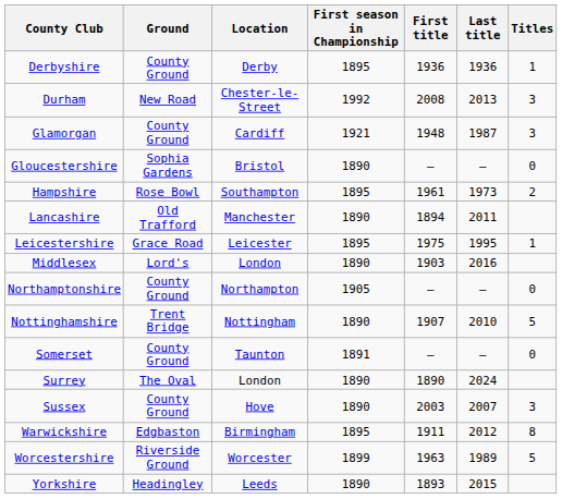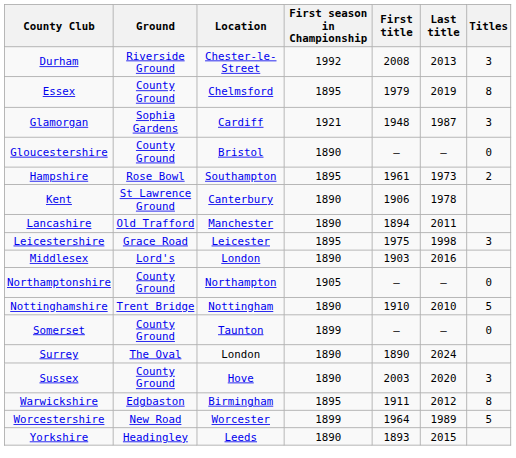 <table class="wikitable sortable" style="text-align:center">
 <tr>
 <th>County Club</th>
 <th>Ground</th>
 <th>Location</th>
 <th>First season in<br> Championship</th>
 <th>First title</th>
 <th>Last title</th>
 <th>Titles</th>
 </tr>
 <tr>
-<td><a href='#'>Derbyshire</a></td>
-<td><a href='#'>County Ground</a></td>
-<td><a href='#'>Derby</a></td>
-<td>1895</td>
-<td>1936</td>
-<td>1936</td>
-<td>1</td>
-</tr>
-<tr>
 <td><a href='#'>Durham</a></td>
-<td><a href='#'>New Road</a></td>
+<td><a href='#'>Riverside Ground</a></td>
 <td><a href='#'>Chester-le-Street</a></td>
 <td>1992</td>
 <td>2008</td>
 <td>2013</td>
 <td>3</td>
 </tr>
 <tr>
+<td><a href='#'>Essex</a></td>
+<td><a href='#'>County Ground</a></td>
+<td><a href='#'>Chelmsford</a></td>
+<td>1895</td>
+<td>1979</td>
+<td>2019</td>
+<td>8</td>
+</tr>
+<tr>
 <td><a href='#'>Glamorgan</a></td>
-<td><a href='#'>County Ground</a></td>
+<td><a href='#'>Sophia Gardens</a></td>
 <td><a href='#'>Cardiff</a></td>
 <td>1921</td>
 <td>1948</td>
 <td>1987</td>
 <td>3</td>
 </tr>
 <tr>
 <td><a href='#'>Gloucestershire</a></td>
-<td><a href='#'>Sophia Gardens</a></td>
+<td><a href='#'>County Ground</a></td>
 <td><a href='#'>Bristol</a></td>
 <td>1890</td>
 <td>–</td>
 <td>–</td>
 <td>0</td>
 </tr>
 <tr>
 <td><a href='#'>Hampshire</a></td>
 <td><a href='#'>Rose Bowl</a></td>
 <td><a href='#'>Southampton</a></td>
 <td>1895</td>
 <td>1961</td>
 <td>1973</td>
 <td>2</td>
 </tr>
 <tr>
+<td><a href='#'>Kent</a></td>
+<td><a href='#'>St Lawrence Ground</a></td>
+<td><a href='#'>Canterbury</a></td>
+<td>1890</td>
+<td>1906</td>
+<td>1978</td>
+<td></td>
+</tr>
+<tr>
 <td><a href='#'>Lancashire</a></td>
 <td><a href='#'>Old Trafford</a></td>
 <td><a href='#'>Manchester</a></td>
 <td>1890</td>
 <td>1894</td>
 <td>2011</td>
 <td></td>
 </tr>
 <tr>
 <td><a href='#'>Leicestershire</a></td>
 <td><a href='#'>Grace Road</a></td>
 <td><a href='#'>Leicester</a></td>
 <td>1895</td>
 <td>1975</td>
-<td>1995</td>
-<td>1</td>
+<td>1998</td>
+<td>3</td>
 </tr>
 <tr>
 <td><a href='#'>Middlesex</a></td>
 <td><a href='#'>Lord's</a></td>
 <td><a href='#'>London</a></td>
 <td>1890</td>
 <td>1903</td>
 <td>2016</td>
 <td></td>
 </tr>
 <tr>
 <td><a href='#'>Northamptonshire</a></td>
 <td><a href='#'>County Ground</a></td>
 <td><a href='#'>Northampton</a></td>
 <td>1905</td>
 <td>–</td>
 <td>–</td>
 <td>0</td>
 </tr>
 <tr>
 <td><a href='#'>Nottinghamshire</a></td>
 <td><a href='#'>Trent Bridge</a></td>
 <td><a href='#'>Nottingham</a></td>
 <td>1890</td>
-<td>1907</td>
+<td>1910</td>
 <td>2010</td>
 <td>5</td>
 </tr>
 <tr>
 <td><a href='#'>Somerset</a></td>
 <td><a href='#'>County Ground</a></td>
 <td><a href='#'>Taunton</a></td>
-<td>1891</td>
+<td>1899</td>
 <td>–</td>
 <td>–</td>
 <td>0</td>
 </tr>
 <tr>
 <td><a href='#'>Surrey</a></td>
 <td><a href='#'>The Oval</a></td>
 <td>London</td>
 <td>1890</td>
 <td>1890</td>
 <td>2024</td>
 <td></td>
 </tr>
 <tr>
 <td><a href='#'>Sussex</a></td>
 <td><a href='#'>County Ground</a></td>
 <td><a href='#'>Hove</a></td>
 <td>1890</td>
 <td>2003</td>
-<td>2007</td>
+<td>2020</td>
 <td>3</td>
 </tr>
 <tr>
 <td><a href='#'>Warwickshire</a></td>
 <td><a href='#'>Edgbaston</a></td>
 <td><a href='#'>Birmingham</a></td>
 <td>1895</td>
 <td>1911</td>
 <td>2012</td>
 <td>8</td>
 </tr>
 <tr>
 <td><a href='#'>Worcestershire</a></td>
-<td><a href='#'>Riverside Ground</a></td>
+<td><a href='#'>New Road</a></td>
 <td><a href='#'>Worcester</a></td>
 <td>1899</td>
-<td>1963</td>
+<td>1964</td>
 <td>1989</td>
 <td>5</td>
 </tr>
 <tr>
 <td><a href='#'>Yorkshire</a></td>
 <td><a href='#'>Headingley</a></td>
 <td><a href='#'>Leeds</a></td>
 <td>1890</td>
 <td>1893</td>
 <td>2015</td>
 <td></td>
 </tr>
 </table>
